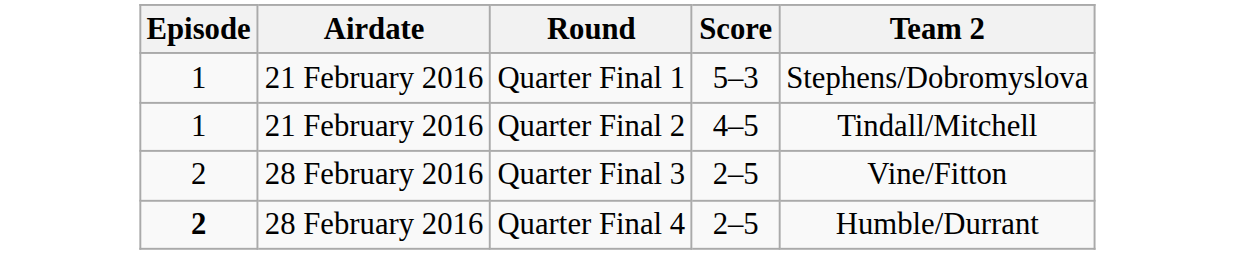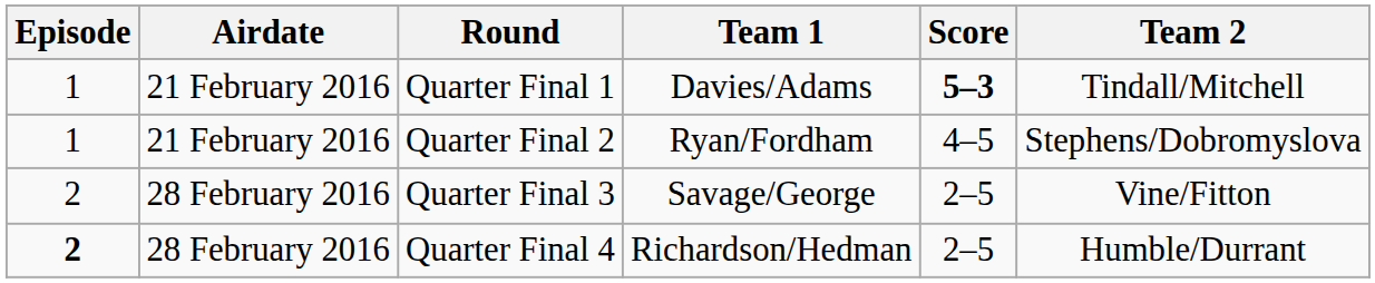 <table class="wikitable" style="margin:auto; text-align:center;">
 <tr>
 <th scope="col">Episode</th>
 <th scope="col">Airdate</th>
 <th scope="col">Round</th>
+<th scope="col">Team 1</th>
 <th scope="col">Score</th>
 <th scope="col">Team 2</th>
 </tr>
 <tr>
 <td>1</td>
 <td>21 February 2016</td>
 <td>Quarter Final 1</td>
-<td>5–3</td>
-<td>Stephens/Dobromyslova</td>
+<td>Davies/Adams</td>
+<td><strong>5–3</strong></td>
+<td>Tindall/Mitchell</td>
 </tr>
 <tr>
 <td>1</td>
 <td>21 February 2016</td>
 <td>Quarter Final 2</td>
+<td>Ryan/Fordham</td>
 <td>4–5</td>
-<td>Tindall/Mitchell</td>
+<td>Stephens/Dobromyslova</td>
 </tr>
 <tr>
 <td>2</td>
 <td>28 February 2016</td>
 <td>Quarter Final 3</td>
+<td>Savage/George</td>
 <td>2–5</td>
 <td>Vine/Fitton</td>
 </tr>
 <tr>
 <td><strong>2</strong></td>
 <td>28 February 2016</td>
 <td>Quarter Final 4</td>
+<td>Richardson/Hedman</td>
 <td>2–5</td>
 <td>Humble/Durrant</td>
 </tr>
 </table>
